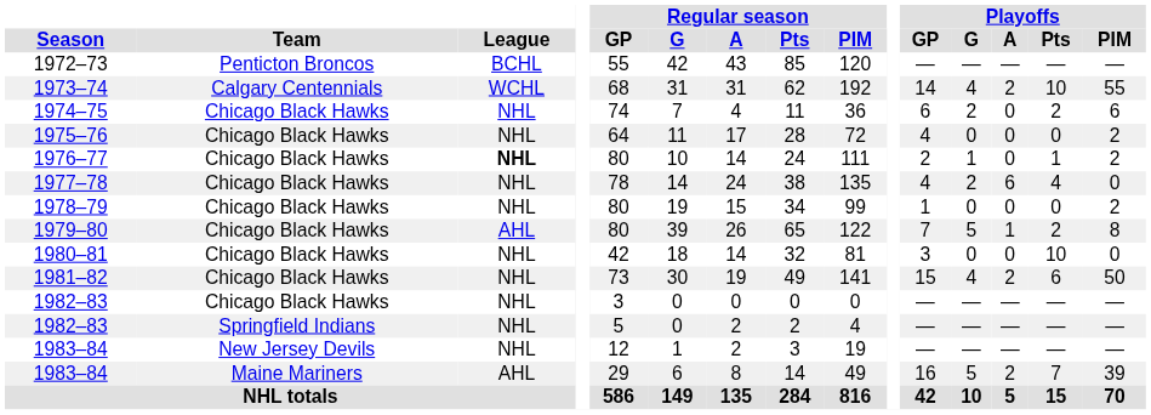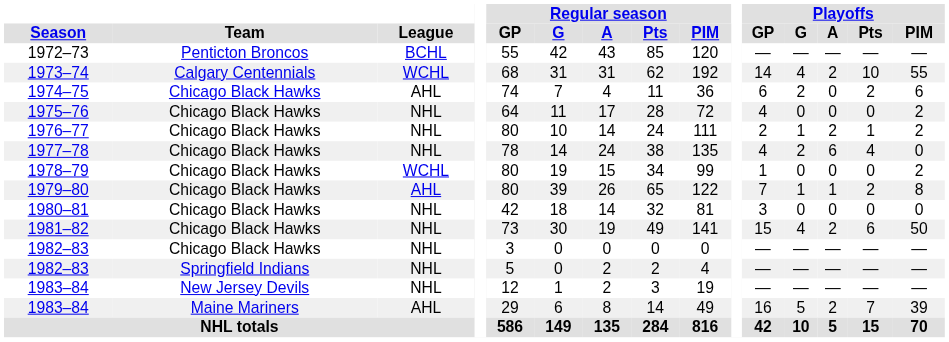 <table border="0" cellpadding="1" cellspacing="0" style="text-align:center; width:60em">
 <tr bgcolor="#e0e0e0">
 <th colspan="3" bgcolor="#ffffff"> </th>
 <th rowspan="99" bgcolor="#ffffff"> </th>
 <th colspan="5"><a href='#'>Regular season</a></th>
 <th rowspan="99" bgcolor="#ffffff"> </th>
 <th colspan="5"><a href='#'>Playoffs</a></th>
 </tr>
 <tr bgcolor="#e0e0e0">
 <th><a href='#'>Season</a></th>
 <th>Team</th>
 <th>League</th>
 <th>GP</th>
 <th><a href='#'>G</a></th>
 <th><a href='#'>A</a></th>
 <th><a href='#'>Pts</a></th>
 <th><a href='#'>PIM</a></th>
 <th>GP</th>
 <th>G</th>
 <th>A</th>
 <th>Pts</th>
 <th>PIM</th>
 </tr>
 <tr>
 <td>1972–73</td>
 <td><a href='#'>Penticton Broncos</a></td>
 <td><a href='#'>BCHL</a></td>
 <td>55</td>
 <td>42</td>
 <td>43</td>
 <td>85</td>
 <td>120</td>
 <td>—</td>
 <td>—</td>
 <td>—</td>
 <td>—</td>
 <td>—</td>
 </tr>
 <tr bgcolor="#f0f0f0">
 <td><a href='#'>1973–74</a></td>
 <td><a href='#'>Calgary Centennials</a></td>
 <td><a href='#'>WCHL</a></td>
 <td>68</td>
 <td>31</td>
 <td>31</td>
 <td>62</td>
 <td>192</td>
 <td>14</td>
 <td>4</td>
 <td>2</td>
 <td>10</td>
 <td>55</td>
 </tr>
 <tr>
 <td><a href='#'>1974–75</a></td>
 <td><a href='#'>Chicago Black Hawks</a></td>
-<td><a href='#'>NHL</a></td>
+<td>AHL</td>
 <td>74</td>
 <td>7</td>
 <td>4</td>
 <td>11</td>
 <td>36</td>
 <td>6</td>
 <td>2</td>
 <td>0</td>
 <td>2</td>
 <td>6</td>
 </tr>
 <tr bgcolor="#f0f0f0">
 <td><a href='#'>1975–76</a></td>
 <td>Chicago Black Hawks</td>
 <td>NHL</td>
 <td>64</td>
 <td>11</td>
 <td>17</td>
 <td>28</td>
 <td>72</td>
 <td>4</td>
 <td>0</td>
 <td>0</td>
 <td>0</td>
 <td>2</td>
 </tr>
 <tr>
 <td><a href='#'>1976–77</a></td>
 <td>Chicago Black Hawks</td>
-<td><strong>NHL</strong></td>
+<td>NHL</td>
 <td>80</td>
 <td>10</td>
 <td>14</td>
 <td>24</td>
 <td>111</td>
 <td>2</td>
 <td>1</td>
-<td>0</td>
+<td>2</td>
 <td>1</td>
 <td>2</td>
 </tr>
 <tr bgcolor="#f0f0f0">
 <td><a href='#'>1977–78</a></td>
 <td>Chicago Black Hawks</td>
 <td>NHL</td>
 <td>78</td>
 <td>14</td>
 <td>24</td>
 <td>38</td>
 <td>135</td>
 <td>4</td>
 <td>2</td>
 <td>6</td>
 <td>4</td>
 <td>0</td>
 </tr>
 <tr>
 <td><a href='#'>1978–79</a></td>
 <td>Chicago Black Hawks</td>
-<td>NHL</td>
+<td><a href='#'>WCHL</a></td>
 <td>80</td>
 <td>19</td>
 <td>15</td>
 <td>34</td>
 <td>99</td>
 <td>1</td>
 <td>0</td>
 <td>0</td>
 <td>0</td>
 <td>2</td>
 </tr>
 <tr bgcolor="#f0f0f0">
 <td><a href='#'>1979–80</a></td>
 <td>Chicago Black Hawks</td>
 <td><a href='#'>AHL</a></td>
 <td>80</td>
 <td>39</td>
 <td>26</td>
 <td>65</td>
 <td>122</td>
 <td>7</td>
-<td>5</td>
+<td>1</td>
 <td>1</td>
 <td>2</td>
 <td>8</td>
 </tr>
 <tr>
 <td><a href='#'>1980–81</a></td>
 <td>Chicago Black Hawks</td>
 <td>NHL</td>
 <td>42</td>
 <td>18</td>
 <td>14</td>
 <td>32</td>
 <td>81</td>
 <td>3</td>
 <td>0</td>
 <td>0</td>
-<td>10</td>
+<td>0</td>
 <td>0</td>
 </tr>
 <tr bgcolor="#f0f0f0">
 <td><a href='#'>1981–82</a></td>
 <td>Chicago Black Hawks</td>
 <td>NHL</td>
 <td>73</td>
 <td>30</td>
 <td>19</td>
 <td>49</td>
 <td>141</td>
 <td>15</td>
 <td>4</td>
 <td>2</td>
 <td>6</td>
 <td>50</td>
 </tr>
 <tr>
 <td><a href='#'>1982–83</a></td>
 <td>Chicago Black Hawks</td>
 <td>NHL</td>
 <td>3</td>
 <td>0</td>
 <td>0</td>
 <td>0</td>
 <td>0</td>
 <td>—</td>
 <td>—</td>
 <td>—</td>
 <td>—</td>
 <td>—</td>
 </tr>
 <tr bgcolor="#f0f0f0">
 <td><a href='#'>1982–83</a></td>
 <td><a href='#'>Springfield Indians</a></td>
 <td>NHL</td>
 <td>5</td>
 <td>0</td>
 <td>2</td>
 <td>2</td>
 <td>4</td>
 <td>—</td>
 <td>—</td>
 <td>—</td>
 <td>—</td>
 <td>—</td>
 </tr>
 <tr>
 <td><a href='#'>1983–84</a></td>
 <td><a href='#'>New Jersey Devils</a></td>
 <td>NHL</td>
 <td>12</td>
 <td>1</td>
 <td>2</td>
 <td>3</td>
 <td>19</td>
 <td>—</td>
 <td>—</td>
 <td>—</td>
 <td>—</td>
 <td>—</td>
 </tr>
 <tr bgcolor="#f0f0f0">
 <td><a href='#'>1983–84</a></td>
 <td><a href='#'>Maine Mariners</a></td>
 <td>AHL</td>
 <td>29</td>
 <td>6</td>
 <td>8</td>
 <td>14</td>
 <td>49</td>
 <td>16</td>
 <td>5</td>
 <td>2</td>
 <td>7</td>
 <td>39</td>
 </tr>
 <tr bgcolor="#e0e0e0">
 <th colspan="3">NHL totals</th>
 <th>586</th>
 <th>149</th>
 <th>135</th>
 <th>284</th>
 <th>816</th>
 <th>42</th>
 <th>10</th>
 <th>5</th>
 <th>15</th>
 <th>70</th>
 </tr>
 </table>
